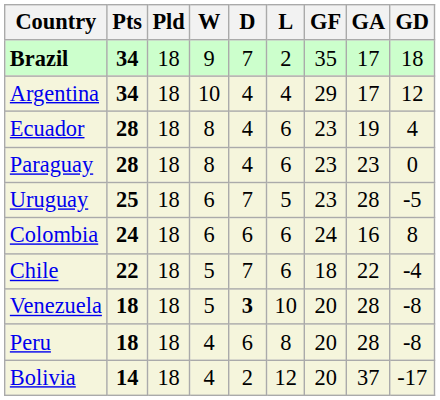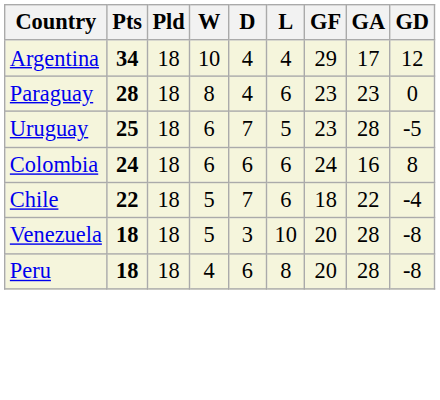 <table class="wikitable" style="text-align:center">
 <tr>
 <th width=10>Country</th>
 <th width=20>Pts</th>
 <th width=20>Pld</th>
 <th width=20>W</th>
 <th width=20>D</th>
 <th width=20>L</th>
 <th width=20>GF</th>
 <th width=20>GA</th>
 <th width=20>GD</th>
 </tr>
-<tr style="background:#ccffcc;">
-<td style="text-align:left;"><strong>Brazil</strong></td>
-<td><strong>34</strong></td>
-<td>18</td>
-<td>9</td>
-<td>7</td>
-<td>2</td>
-<td>35</td>
-<td>17</td>
-<td>18</td>
-</tr>
 <tr style="background:#f5f5dc;">
 <td style="text-align:left;"><a href='#'>Argentina</a></td>
 <td><strong>34</strong></td>
 <td>18</td>
 <td>10</td>
 <td>4</td>
 <td>4</td>
 <td>29</td>
 <td>17</td>
 <td>12</td>
-</tr>
-<tr style="background:#f5f5dc;">
-<td style="text-align:left;"><a href='#'>Ecuador</a></td>
-<td><strong>28</strong></td>
-<td>18</td>
-<td>8</td>
-<td>4</td>
-<td>6</td>
-<td>23</td>
-<td>19</td>
-<td>4</td>
 </tr>
 <tr style="background:#f5f5dc;">
 <td style="text-align:left;"><a href='#'>Paraguay</a></td>
 <td><strong>28</strong></td>
 <td>18</td>
 <td>8</td>
 <td>4</td>
 <td>6</td>
 <td>23</td>
 <td>23</td>
 <td>0</td>
 </tr>
 <tr style="background:#f5f5dc;">
 <td style="text-align:left;"><a href='#'>Uruguay</a></td>
 <td><strong>25</strong></td>
 <td>18</td>
 <td>6</td>
 <td>7</td>
 <td>5</td>
 <td>23</td>
 <td>28</td>
 <td>-5</td>
 </tr>
 <tr style="background:#f5f5dc;">
 <td style="text-align:left;"><a href='#'>Colombia</a></td>
 <td><strong>24</strong></td>
 <td>18</td>
 <td>6</td>
 <td>6</td>
 <td>6</td>
 <td>24</td>
 <td>16</td>
 <td>8</td>
 </tr>
 <tr style="background:#f5f5dc;">
 <td style="text-align:left;"><a href='#'>Chile</a></td>
 <td><strong>22</strong></td>
 <td>18</td>
 <td>5</td>
 <td>7</td>
 <td>6</td>
 <td>18</td>
 <td>22</td>
 <td>-4</td>
 </tr>
 <tr style="background:#f5f5dc;">
 <td style="text-align:left;"><a href='#'>Venezuela</a></td>
 <td><strong>18</strong></td>
 <td>18</td>
 <td>5</td>
-<td><strong>3</strong></td>
+<td>3</td>
 <td>10</td>
 <td>20</td>
 <td>28</td>
 <td>-8</td>
 </tr>
 <tr style="background:#f5f5dc;">
 <td style="text-align:left;"><a href='#'>Peru</a></td>
 <td><strong>18</strong></td>
 <td>18</td>
 <td>4</td>
 <td>6</td>
 <td>8</td>
 <td>20</td>
 <td>28</td>
 <td>-8</td>
 </tr>
-<tr style="background:#f5f5dc;">
-<td style="text-align:left;"><a href='#'>Bolivia</a></td>
-<td><strong>14</strong></td>
-<td>18</td>
-<td>4</td>
-<td>2</td>
-<td>12</td>
-<td>20</td>
-<td>37</td>
-<td>-17</td>
-</tr>
 </table>
